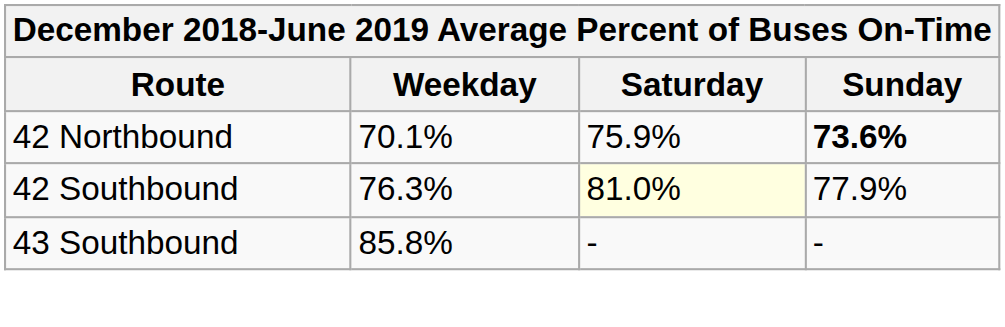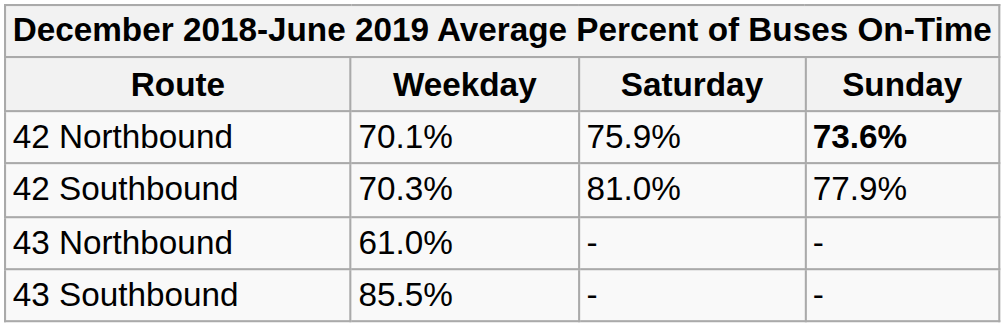 <table class="wikitable">
 <tr>
 <th colspan="4">December 2018-June 2019 Average Percent of Buses On-Time</th>
 </tr>
 <tr>
 <th>Route</th>
 <th>Weekday</th>
 <th>Saturday</th>
 <th>Sunday</th>
 </tr>
 <tr>
 <td>42 Northbound</td>
 <td>70.1%</td>
 <td>75.9%</td>
 <td><strong>73.6%</strong></td>
 </tr>
 <tr>
 <td>42 Southbound</td>
-<td>76.3%</td>
-<td style="background: lightyellow;">81.0%</td>
+<td>70.3%</td>
+<td>81.0%</td>
 <td>77.9%</td>
 </tr>
 <tr>
+<td>43 Northbound</td>
+<td>61.0%</td>
+<td>-</td>
+<td>-</td>
+</tr>
+<tr>
 <td>43 Southbound</td>
-<td>85.8%</td>
+<td>85.5%</td>
 <td>-</td>
 <td>-</td>
 </tr>
 </table>
